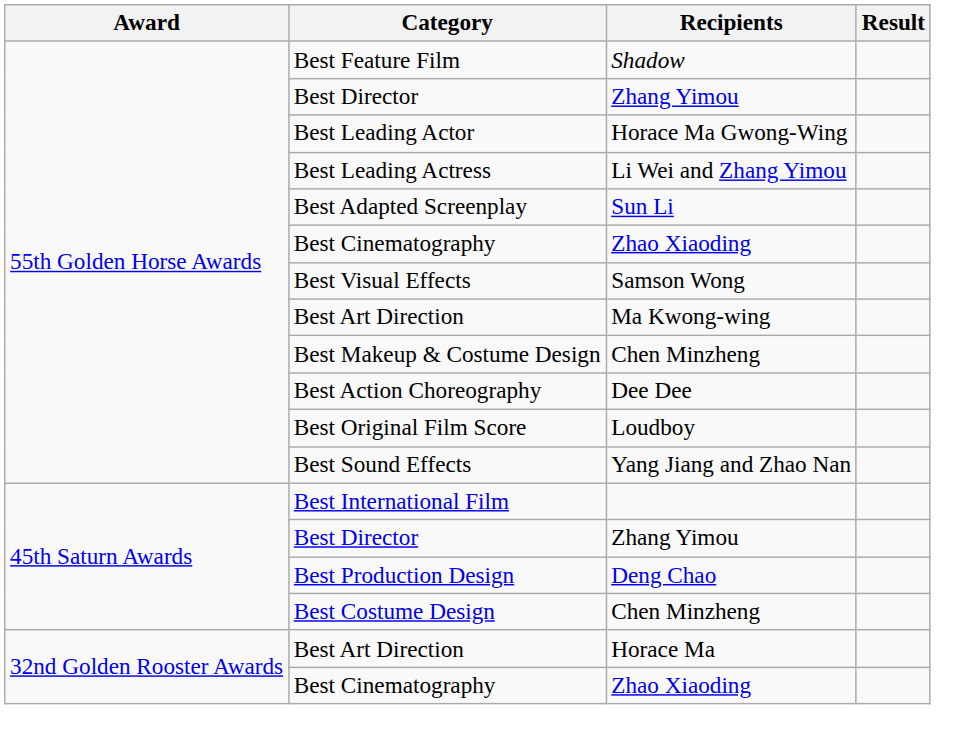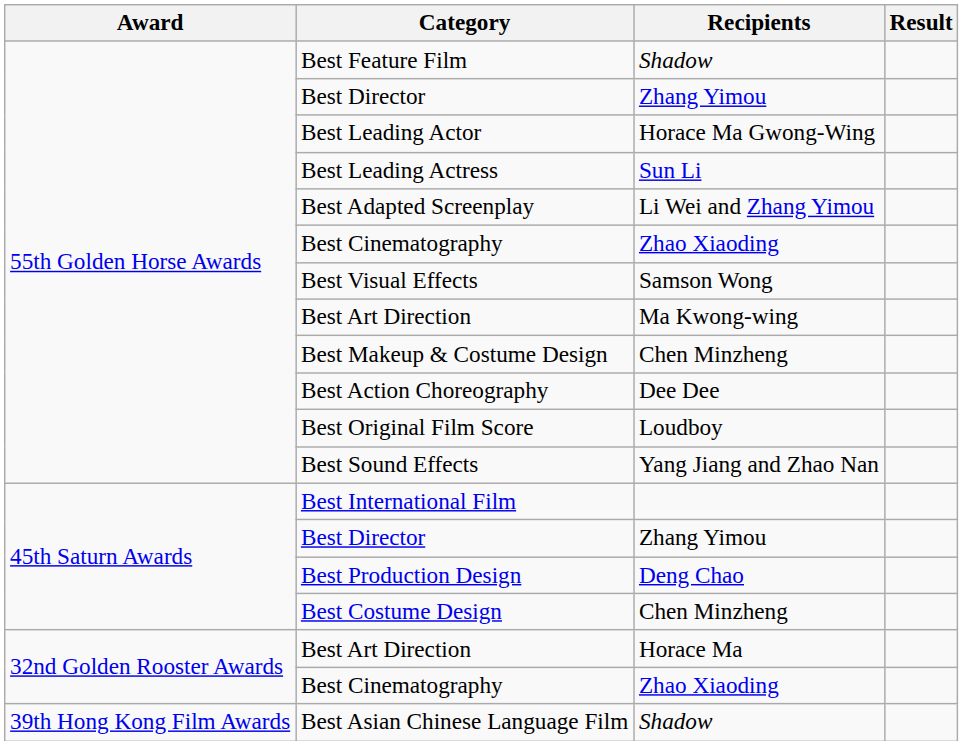 <table class="wikitable">
 <tr>
 <th>Award</th>
 <th>Category</th>
 <th>Recipients</th>
 <th>Result</th>
 </tr>
 <tr>
 <td rowspan=12><a href='#'>55th Golden Horse Awards</a></td>
 <td>Best Feature Film</td>
 <td><em>Shadow</em></td>
 <td></td>
 </tr>
 <tr>
 <td>Best Director</td>
 <td><a href='#'>Zhang Yimou</a></td>
 <td></td>
 </tr>
 <tr>
 <td>Best Leading Actor</td>
 <td>Horace Ma Gwong-Wing</td>
 <td></td>
 </tr>
 <tr>
 <td>Best Leading Actress</td>
-<td>Li Wei and <a href='#'>Zhang Yimou</a></td>
+<td><a href='#'>Sun Li</a></td>
 <td></td>
 </tr>
 <tr>
 <td>Best Adapted Screenplay</td>
-<td><a href='#'>Sun Li</a></td>
+<td>Li Wei and <a href='#'>Zhang Yimou</a></td>
 <td></td>
 </tr>
 <tr>
 <td>Best Cinematography</td>
 <td><a href='#'>Zhao Xiaoding</a></td>
 <td></td>
 </tr>
 <tr>
 <td>Best Visual Effects</td>
 <td>Samson Wong</td>
 <td></td>
 </tr>
 <tr>
 <td>Best Art Direction</td>
 <td>Ma Kwong-wing</td>
 <td></td>
 </tr>
 <tr>
 <td>Best Makeup & Costume Design</td>
 <td>Chen Minzheng</td>
 <td></td>
 </tr>
 <tr>
 <td>Best Action Choreography</td>
 <td>Dee Dee</td>
 <td></td>
 </tr>
 <tr>
 <td>Best Original Film Score</td>
 <td>Loudboy</td>
 <td></td>
 </tr>
 <tr>
 <td>Best Sound Effects</td>
 <td>Yang Jiang and Zhao Nan</td>
 <td></td>
 </tr>
 <tr>
 <td rowspan=4><a href='#'>45th Saturn Awards</a></td>
 <td><a href='#'>Best International Film</a></td>
 <td></td>
 <td></td>
 </tr>
 <tr>
 <td><a href='#'>Best Director</a></td>
 <td>Zhang Yimou</td>
 <td></td>
 </tr>
 <tr>
 <td><a href='#'>Best Production Design</a></td>
 <td><a href='#'>Deng Chao</a></td>
 <td></td>
 </tr>
 <tr>
 <td><a href='#'>Best Costume Design</a></td>
 <td>Chen Minzheng</td>
 <td></td>
 </tr>
 <tr>
 <td rowspan=2><a href='#'>32nd Golden Rooster Awards</a></td>
 <td>Best Art Direction</td>
 <td>Horace Ma</td>
 <td></td>
 </tr>
 <tr>
 <td>Best Cinematography</td>
 <td><a href='#'>Zhao Xiaoding</a></td>
 <td></td>
 </tr>
+<tr>
+<td><a href='#'>39th Hong Kong Film Awards</a></td>
+<td>Best Asian Chinese Language Film</td>
+<td><em>Shadow</em></td>
+<td></td>
+</tr>
 </table>
